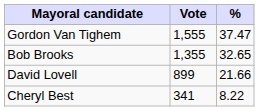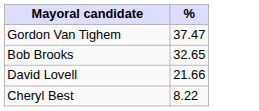 <table class="wikitable">
 <tr>
 <th style="background:#ddf; width:200px;">Mayoral candidate</th>
-<th style="background:#ddf; width:50px;">Vote</th>
 <th style="background:#ddf; width:30px;">%</th>
 </tr>
 <tr>
 <td>Gordon Van Tighem</td>
-<td>1,555</td>
 <td>37.47</td>
 </tr>
 <tr>
 <td>Bob Brooks</td>
-<td>1,355</td>
 <td>32.65</td>
 </tr>
 <tr>
 <td>David Lovell</td>
-<td>899</td>
 <td>21.66</td>
 </tr>
 <tr>
 <td>Cheryl Best</td>
-<td>341</td>
 <td>8.22</td>
 </tr>
 </table>
